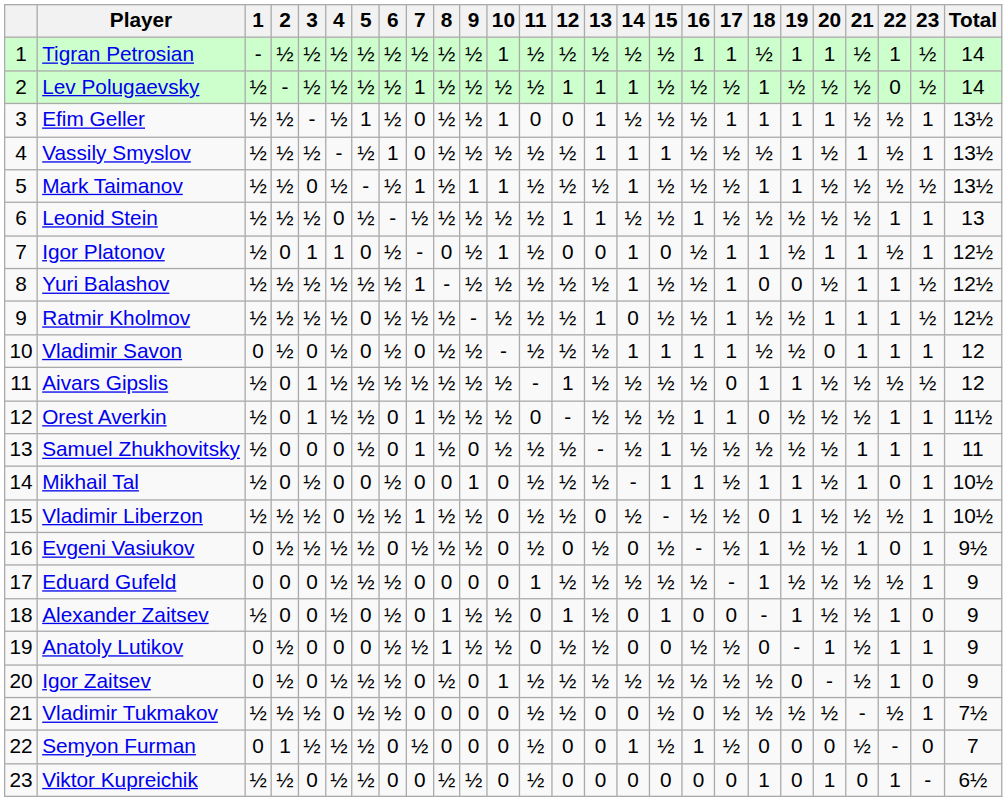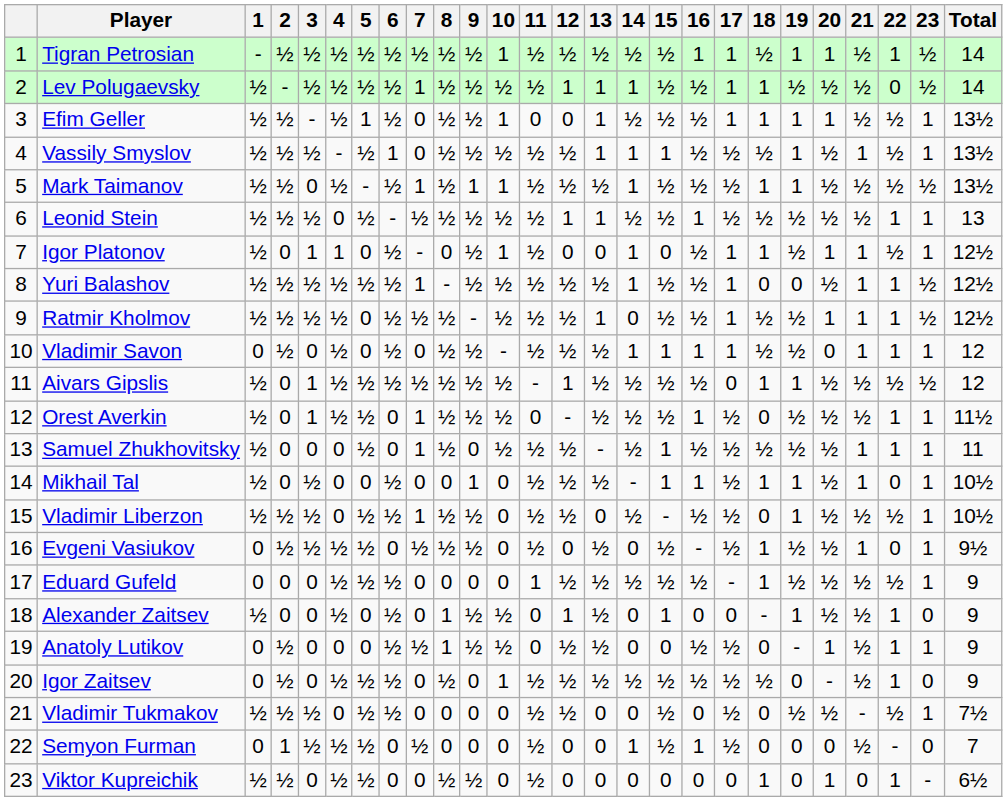 <table class="wikitable" border="1">
 <tr>
 <th></th>
 <th>Player</th>
 <th>1</th>
 <th>2</th>
 <th>3</th>
 <th>4</th>
 <th>5</th>
 <th>6</th>
 <th>7</th>
 <th>8</th>
 <th>9</th>
 <th>10</th>
 <th>11</th>
 <th>12</th>
 <th>13</th>
 <th>14</th>
 <th>15</th>
 <th>16</th>
 <th>17</th>
 <th>18</th>
 <th>19</th>
 <th>20</th>
 <th>21</th>
 <th>22</th>
 <th>23</th>
 <th>Total</th>
 </tr>
 <tr align=center style="background:#ccffcc;">
 <td>1</td>
 <td align=left> <a href='#'>Tigran Petrosian</a></td>
 <td>-</td>
 <td>½</td>
 <td>½</td>
 <td>½</td>
 <td>½</td>
 <td>½</td>
 <td>½</td>
 <td>½</td>
 <td>½</td>
 <td>1</td>
 <td>½</td>
 <td>½</td>
 <td>½</td>
 <td>½</td>
 <td>½</td>
 <td>1</td>
 <td>1</td>
 <td>½</td>
 <td>1</td>
 <td>1</td>
 <td>½</td>
 <td>1</td>
 <td>½</td>
 <td align=center>14</td>
 </tr>
 <tr align=center style="background:#ccffcc;">
 <td>2</td>
 <td align=left> <a href='#'>Lev Polugaevsky</a></td>
 <td>½</td>
 <td>-</td>
 <td>½</td>
 <td>½</td>
 <td>½</td>
 <td>½</td>
 <td>1</td>
 <td>½</td>
 <td>½</td>
 <td>½</td>
 <td>½</td>
 <td>1</td>
 <td>1</td>
 <td>1</td>
 <td>½</td>
 <td>½</td>
-<td>½</td>
+<td>1</td>
 <td>1</td>
 <td>½</td>
 <td>½</td>
 <td>½</td>
 <td>0</td>
 <td>½</td>
 <td align=center>14</td>
 </tr>
 <tr align=center>
 <td>3</td>
 <td align=left> <a href='#'>Efim Geller</a></td>
 <td>½</td>
 <td>½</td>
 <td>-</td>
 <td>½</td>
 <td>1</td>
 <td>½</td>
 <td>0</td>
 <td>½</td>
 <td>½</td>
 <td>1</td>
 <td>0</td>
 <td>0</td>
 <td>1</td>
 <td>½</td>
 <td>½</td>
 <td>½</td>
 <td>1</td>
 <td>1</td>
 <td>1</td>
 <td>1</td>
 <td>½</td>
 <td>½</td>
 <td>1</td>
 <td align=center>13½</td>
 </tr>
 <tr align=center>
 <td>4</td>
 <td align=left> <a href='#'>Vassily Smyslov</a></td>
 <td>½</td>
 <td>½</td>
 <td>½</td>
 <td>-</td>
 <td>½</td>
 <td>1</td>
 <td>0</td>
 <td>½</td>
 <td>½</td>
 <td>½</td>
 <td>½</td>
 <td>½</td>
 <td>1</td>
 <td>1</td>
 <td>1</td>
 <td>½</td>
 <td>½</td>
 <td>½</td>
 <td>1</td>
 <td>½</td>
 <td>1</td>
 <td>½</td>
 <td>1</td>
 <td align=center>13½</td>
 </tr>
 <tr align=center>
 <td>5</td>
 <td align=left> <a href='#'>Mark Taimanov</a></td>
 <td>½</td>
 <td>½</td>
 <td>0</td>
 <td>½</td>
 <td>-</td>
 <td>½</td>
 <td>1</td>
 <td>½</td>
 <td>1</td>
 <td>1</td>
 <td>½</td>
 <td>½</td>
 <td>½</td>
 <td>1</td>
 <td>½</td>
 <td>½</td>
 <td>½</td>
 <td>1</td>
 <td>1</td>
 <td>½</td>
 <td>½</td>
 <td>½</td>
 <td>½</td>
 <td align=center>13½</td>
 </tr>
 <tr align=center>
 <td>6</td>
 <td align=left> <a href='#'>Leonid Stein</a></td>
 <td>½</td>
 <td>½</td>
 <td>½</td>
 <td>0</td>
 <td>½</td>
 <td>-</td>
 <td>½</td>
 <td>½</td>
 <td>½</td>
 <td>½</td>
 <td>½</td>
 <td>1</td>
 <td>1</td>
 <td>½</td>
 <td>½</td>
 <td>1</td>
 <td>½</td>
 <td>½</td>
 <td>½</td>
 <td>½</td>
 <td>½</td>
 <td>1</td>
 <td>1</td>
 <td align=center>13</td>
 </tr>
 <tr align=center>
 <td>7</td>
 <td align=left> <a href='#'>Igor Platonov</a></td>
 <td>½</td>
 <td>0</td>
 <td>1</td>
 <td>1</td>
 <td>0</td>
 <td>½</td>
 <td>-</td>
 <td>0</td>
 <td>½</td>
 <td>1</td>
 <td>½</td>
 <td>0</td>
 <td>0</td>
 <td>1</td>
 <td>0</td>
 <td>½</td>
 <td>1</td>
 <td>1</td>
 <td>½</td>
 <td>1</td>
 <td>1</td>
 <td>½</td>
 <td>1</td>
 <td align=center>12½</td>
 </tr>
 <tr align=center>
 <td>8</td>
 <td align=left> <a href='#'>Yuri Balashov</a></td>
 <td>½</td>
 <td>½</td>
 <td>½</td>
 <td>½</td>
 <td>½</td>
 <td>½</td>
 <td>1</td>
 <td>-</td>
 <td>½</td>
 <td>½</td>
 <td>½</td>
 <td>½</td>
 <td>½</td>
 <td>1</td>
 <td>½</td>
 <td>½</td>
 <td>1</td>
 <td>0</td>
 <td>0</td>
 <td>½</td>
 <td>1</td>
 <td>1</td>
 <td>½</td>
 <td align=center>12½</td>
 </tr>
 <tr align=center>
 <td>9</td>
 <td align=left> <a href='#'>Ratmir Kholmov</a></td>
 <td>½</td>
 <td>½</td>
 <td>½</td>
 <td>½</td>
 <td>0</td>
 <td>½</td>
 <td>½</td>
 <td>½</td>
 <td>-</td>
 <td>½</td>
 <td>½</td>
 <td>½</td>
 <td>1</td>
 <td>0</td>
 <td>½</td>
 <td>½</td>
 <td>1</td>
 <td>½</td>
 <td>½</td>
 <td>1</td>
 <td>1</td>
 <td>1</td>
 <td>½</td>
 <td align=center>12½</td>
 </tr>
 <tr align=center>
 <td>10</td>
 <td align=left> <a href='#'>Vladimir Savon</a></td>
 <td>0</td>
 <td>½</td>
 <td>0</td>
 <td>½</td>
 <td>0</td>
 <td>½</td>
 <td>0</td>
 <td>½</td>
 <td>½</td>
 <td>-</td>
 <td>½</td>
 <td>½</td>
 <td>½</td>
 <td>1</td>
 <td>1</td>
 <td>1</td>
 <td>1</td>
 <td>½</td>
 <td>½</td>
 <td>0</td>
 <td>1</td>
 <td>1</td>
 <td>1</td>
 <td align=center>12</td>
 </tr>
 <tr align=center>
 <td>11</td>
 <td align=left> <a href='#'>Aivars Gipslis</a></td>
 <td>½</td>
 <td>0</td>
 <td>1</td>
 <td>½</td>
 <td>½</td>
 <td>½</td>
 <td>½</td>
 <td>½</td>
 <td>½</td>
 <td>½</td>
 <td>-</td>
 <td>1</td>
 <td>½</td>
 <td>½</td>
 <td>½</td>
 <td>½</td>
 <td>0</td>
 <td>1</td>
 <td>1</td>
 <td>½</td>
 <td>½</td>
 <td>½</td>
 <td>½</td>
 <td align=center>12</td>
 </tr>
 <tr align=center>
 <td>12</td>
 <td align=left> <a href='#'>Orest Averkin</a></td>
 <td>½</td>
 <td>0</td>
 <td>1</td>
 <td>½</td>
 <td>½</td>
 <td>0</td>
 <td>1</td>
 <td>½</td>
 <td>½</td>
 <td>½</td>
 <td>0</td>
 <td>-</td>
 <td>½</td>
 <td>½</td>
 <td>½</td>
 <td>1</td>
-<td>1</td>
+<td>½</td>
 <td>0</td>
 <td>½</td>
 <td>½</td>
 <td>½</td>
 <td>1</td>
 <td>1</td>
 <td align=center>11½</td>
 </tr>
 <tr align=center>
 <td>13</td>
 <td align=left> <a href='#'>Samuel Zhukhovitsky</a></td>
 <td>½</td>
 <td>0</td>
 <td>0</td>
 <td>0</td>
 <td>½</td>
 <td>0</td>
 <td>1</td>
 <td>½</td>
 <td>0</td>
 <td>½</td>
 <td>½</td>
 <td>½</td>
 <td>-</td>
 <td>½</td>
 <td>1</td>
 <td>½</td>
 <td>½</td>
 <td>½</td>
 <td>½</td>
 <td>½</td>
 <td>1</td>
 <td>1</td>
 <td>1</td>
 <td align=center>11</td>
 </tr>
 <tr align=center>
 <td>14</td>
 <td align=left> <a href='#'>Mikhail Tal</a></td>
 <td>½</td>
 <td>0</td>
 <td>½</td>
 <td>0</td>
 <td>0</td>
 <td>½</td>
 <td>0</td>
 <td>0</td>
 <td>1</td>
 <td>0</td>
 <td>½</td>
 <td>½</td>
 <td>½</td>
 <td>-</td>
 <td>1</td>
 <td>1</td>
 <td>½</td>
 <td>1</td>
 <td>1</td>
 <td>½</td>
 <td>1</td>
 <td>0</td>
 <td>1</td>
 <td align=center>10½</td>
 </tr>
 <tr align=center>
 <td>15</td>
 <td align=left> <a href='#'>Vladimir Liberzon</a></td>
 <td>½</td>
 <td>½</td>
 <td>½</td>
 <td>0</td>
 <td>½</td>
 <td>½</td>
 <td>1</td>
 <td>½</td>
 <td>½</td>
 <td>0</td>
 <td>½</td>
 <td>½</td>
 <td>0</td>
 <td>½</td>
 <td>-</td>
 <td>½</td>
 <td>½</td>
 <td>0</td>
 <td>1</td>
 <td>½</td>
 <td>½</td>
 <td>½</td>
 <td>1</td>
 <td align=center>10½</td>
 </tr>
 <tr align=center>
 <td>16</td>
 <td align=left> <a href='#'>Evgeni Vasiukov</a></td>
 <td>0</td>
 <td>½</td>
 <td>½</td>
 <td>½</td>
 <td>½</td>
 <td>0</td>
 <td>½</td>
 <td>½</td>
 <td>½</td>
 <td>0</td>
 <td>½</td>
 <td>0</td>
 <td>½</td>
 <td>0</td>
 <td>½</td>
 <td>-</td>
 <td>½</td>
 <td>1</td>
 <td>½</td>
 <td>½</td>
 <td>1</td>
 <td>0</td>
 <td>1</td>
 <td align=center>9½</td>
 </tr>
 <tr align=center>
 <td>17</td>
 <td align=left> <a href='#'>Eduard Gufeld</a></td>
 <td>0</td>
 <td>0</td>
 <td>0</td>
 <td>½</td>
 <td>½</td>
 <td>½</td>
 <td>0</td>
 <td>0</td>
 <td>0</td>
 <td>0</td>
 <td>1</td>
 <td>½</td>
 <td>½</td>
 <td>½</td>
 <td>½</td>
 <td>½</td>
 <td>-</td>
 <td>1</td>
 <td>½</td>
 <td>½</td>
 <td>½</td>
 <td>½</td>
 <td>1</td>
 <td align=center>9</td>
 </tr>
 <tr align=center>
 <td>18</td>
 <td align=left> <a href='#'>Alexander Zaitsev</a></td>
 <td>½</td>
 <td>0</td>
 <td>0</td>
 <td>½</td>
 <td>0</td>
 <td>½</td>
 <td>0</td>
 <td>1</td>
 <td>½</td>
 <td>½</td>
 <td>0</td>
 <td>1</td>
 <td>½</td>
 <td>0</td>
 <td>1</td>
 <td>0</td>
 <td>0</td>
 <td>-</td>
 <td>1</td>
 <td>½</td>
 <td>½</td>
 <td>1</td>
 <td>0</td>
 <td align=center>9</td>
 </tr>
 <tr align=center>
 <td>19</td>
 <td align=left> <a href='#'>Anatoly Lutikov</a></td>
 <td>0</td>
 <td>½</td>
 <td>0</td>
 <td>0</td>
 <td>0</td>
 <td>½</td>
 <td>½</td>
 <td>1</td>
 <td>½</td>
 <td>½</td>
 <td>0</td>
 <td>½</td>
 <td>½</td>
 <td>0</td>
 <td>0</td>
 <td>½</td>
 <td>½</td>
 <td>0</td>
 <td>-</td>
 <td>1</td>
 <td>½</td>
 <td>1</td>
 <td>1</td>
 <td align=center>9</td>
 </tr>
 <tr align=center>
 <td>20</td>
 <td align=left> <a href='#'>Igor Zaitsev</a></td>
 <td>0</td>
 <td>½</td>
 <td>0</td>
 <td>½</td>
 <td>½</td>
 <td>½</td>
 <td>0</td>
 <td>½</td>
 <td>0</td>
 <td>1</td>
 <td>½</td>
 <td>½</td>
 <td>½</td>
 <td>½</td>
 <td>½</td>
 <td>½</td>
 <td>½</td>
 <td>½</td>
 <td>0</td>
 <td>-</td>
 <td>½</td>
 <td>1</td>
 <td>0</td>
 <td align=center>9</td>
 </tr>
 <tr align=center>
 <td>21</td>
 <td align=left> <a href='#'>Vladimir Tukmakov</a></td>
 <td>½</td>
 <td>½</td>
 <td>½</td>
 <td>0</td>
 <td>½</td>
 <td>½</td>
 <td>0</td>
 <td>0</td>
 <td>0</td>
 <td>0</td>
 <td>½</td>
 <td>½</td>
 <td>0</td>
 <td>0</td>
 <td>½</td>
 <td>0</td>
 <td>½</td>
-<td>½</td>
+<td>0</td>
 <td>½</td>
 <td>½</td>
 <td>-</td>
 <td>½</td>
 <td>1</td>
 <td align=center>7½</td>
 </tr>
 <tr align=center>
 <td>22</td>
 <td align=left> <a href='#'>Semyon Furman</a></td>
 <td>0</td>
 <td>1</td>
 <td>½</td>
 <td>½</td>
 <td>½</td>
 <td>0</td>
 <td>½</td>
 <td>0</td>
 <td>0</td>
 <td>0</td>
 <td>½</td>
 <td>0</td>
 <td>0</td>
 <td>1</td>
 <td>½</td>
 <td>1</td>
 <td>½</td>
 <td>0</td>
 <td>0</td>
 <td>0</td>
 <td>½</td>
 <td>-</td>
 <td>0</td>
 <td align=center>7</td>
 </tr>
 <tr align=center>
 <td>23</td>
 <td align=left> <a href='#'>Viktor Kupreichik</a></td>
 <td>½</td>
 <td>½</td>
 <td>0</td>
 <td>½</td>
 <td>½</td>
 <td>0</td>
 <td>0</td>
 <td>½</td>
 <td>½</td>
 <td>0</td>
 <td>½</td>
 <td>0</td>
 <td>0</td>
 <td>0</td>
 <td>0</td>
 <td>0</td>
 <td>0</td>
 <td>1</td>
 <td>0</td>
 <td>1</td>
 <td>0</td>
 <td>1</td>
 <td>-</td>
 <td align=center>6½</td>
 </tr>
 </table>
